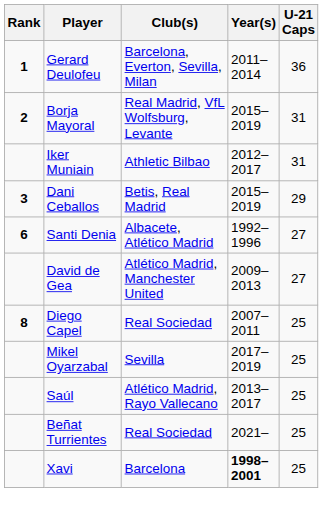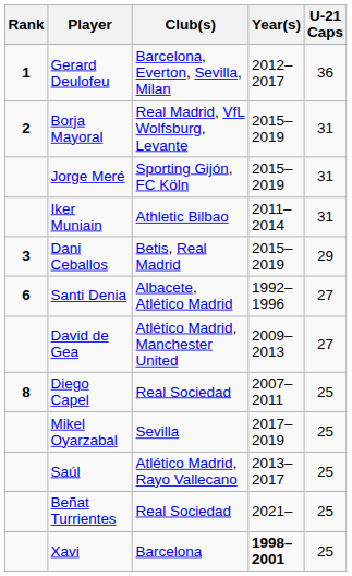 <table class="wikitable" width=60%>
 <tr>
 <th width = 6%>Rank</th>
 <th width = 27%>Player</th>
 <th width = 40%>Club(s)</th>
 <th width = 16%>Year(s)</th>
 <th width = 11%>U-21 Caps</th>
 </tr>
 <tr>
 <td align=center><strong>1</strong></td>
 <td><a href='#'>Gerard Deulofeu</a></td>
 <td><a href='#'>Barcelona</a>, <a href='#'>Everton</a>, <a href='#'>Sevilla</a>, <a href='#'>Milan</a></td>
-<td>2011–2014</td>
+<td>2012–2017</td>
 <td align=center>36</td>
 </tr>
 <tr>
 <td align=center><strong>2</strong></td>
 <td><a href='#'>Borja Mayoral</a></td>
 <td><a href='#'>Real Madrid</a>, <a href='#'>VfL Wolfsburg</a>, <a href='#'>Levante</a></td>
 <td>2015–2019</td>
 <td align=center>31</td>
 </tr>
 <tr>
 <td align=center> </td>
+<td><a href='#'>Jorge Meré</a></td>
+<td><a href='#'>Sporting Gijón</a>, <a href='#'>FC Köln</a></td>
+<td>2015–2019</td>
+<td align=center>31</td>
+</tr>
+<tr>
+<td align=center> </td>
 <td><a href='#'>Iker Muniain</a></td>
 <td><a href='#'>Athletic Bilbao</a></td>
-<td>2012–2017</td>
+<td>2011–2014</td>
 <td align=center>31</td>
 </tr>
 <tr>
 <td align=center><strong>3</strong></td>
 <td><a href='#'>Dani Ceballos</a></td>
 <td><a href='#'>Betis</a>, <a href='#'>Real Madrid</a></td>
 <td>2015–2019</td>
 <td align=center>29</td>
 </tr>
 <tr>
 <td align=center><strong>6</strong></td>
 <td><a href='#'>Santi Denia</a></td>
 <td><a href='#'>Albacete</a>, <a href='#'>Atlético Madrid</a></td>
 <td>1992–1996</td>
 <td align=center>27</td>
 </tr>
 <tr>
 <td align=center> </td>
 <td><a href='#'>David de Gea</a></td>
 <td><a href='#'>Atlético Madrid</a>, <a href='#'>Manchester United</a></td>
 <td>2009–2013</td>
 <td align=center>27</td>
 </tr>
 <tr>
 <td align=center><strong>8</strong></td>
 <td><a href='#'>Diego Capel</a></td>
 <td><a href='#'>Real Sociedad</a></td>
 <td>2007–2011</td>
 <td align=center>25</td>
 </tr>
 <tr>
 <td align=center> </td>
 <td><a href='#'>Mikel Oyarzabal</a></td>
 <td><a href='#'>Sevilla</a></td>
 <td>2017–2019</td>
 <td align=center>25</td>
 </tr>
 <tr>
 <td align=center> </td>
 <td><a href='#'>Saúl</a></td>
 <td><a href='#'>Atlético Madrid</a>, <a href='#'>Rayo Vallecano</a></td>
 <td>2013–2017</td>
 <td align=center>25</td>
 </tr>
 <tr>
 <td align=center> </td>
 <td><a href='#'>Beñat Turrientes</a></td>
 <td><a href='#'>Real Sociedad</a></td>
 <td>2021–</td>
 <td align=center>25</td>
 </tr>
 <tr>
 <td align=center> </td>
 <td><a href='#'>Xavi</a></td>
 <td><a href='#'>Barcelona</a></td>
 <td><strong>1998–2001</strong></td>
 <td align=center>25</td>
 </tr>
 </table>
